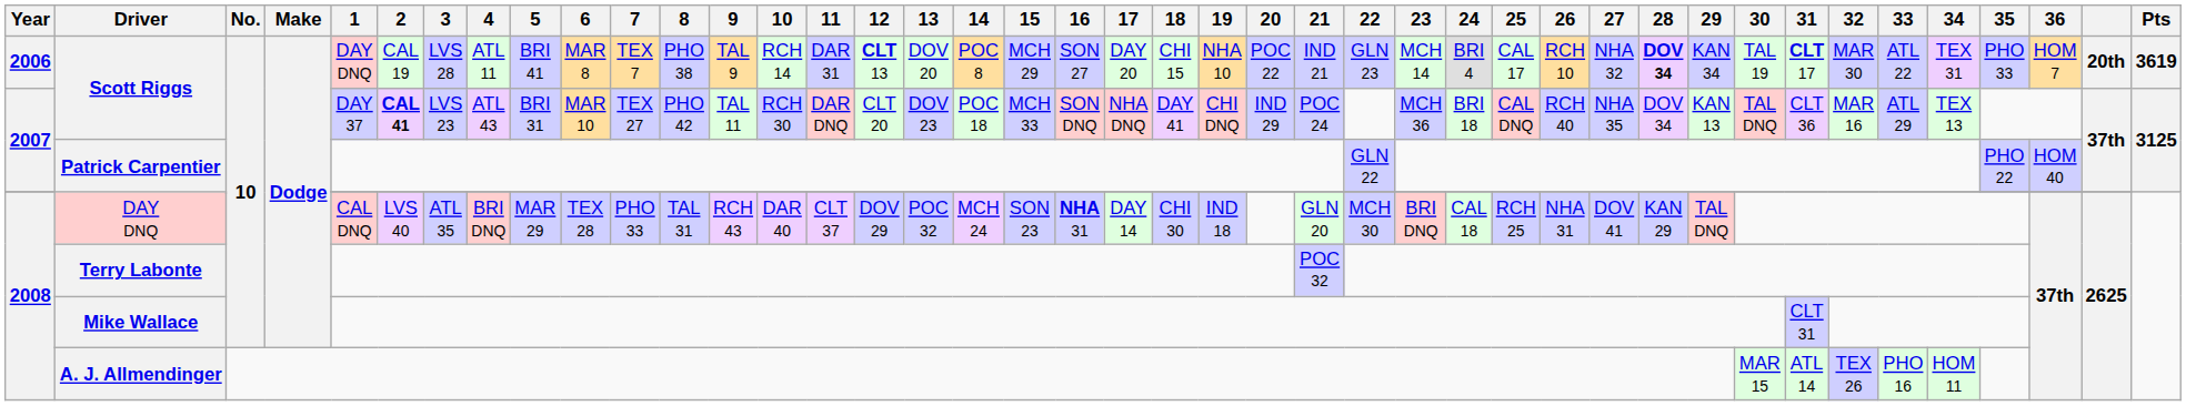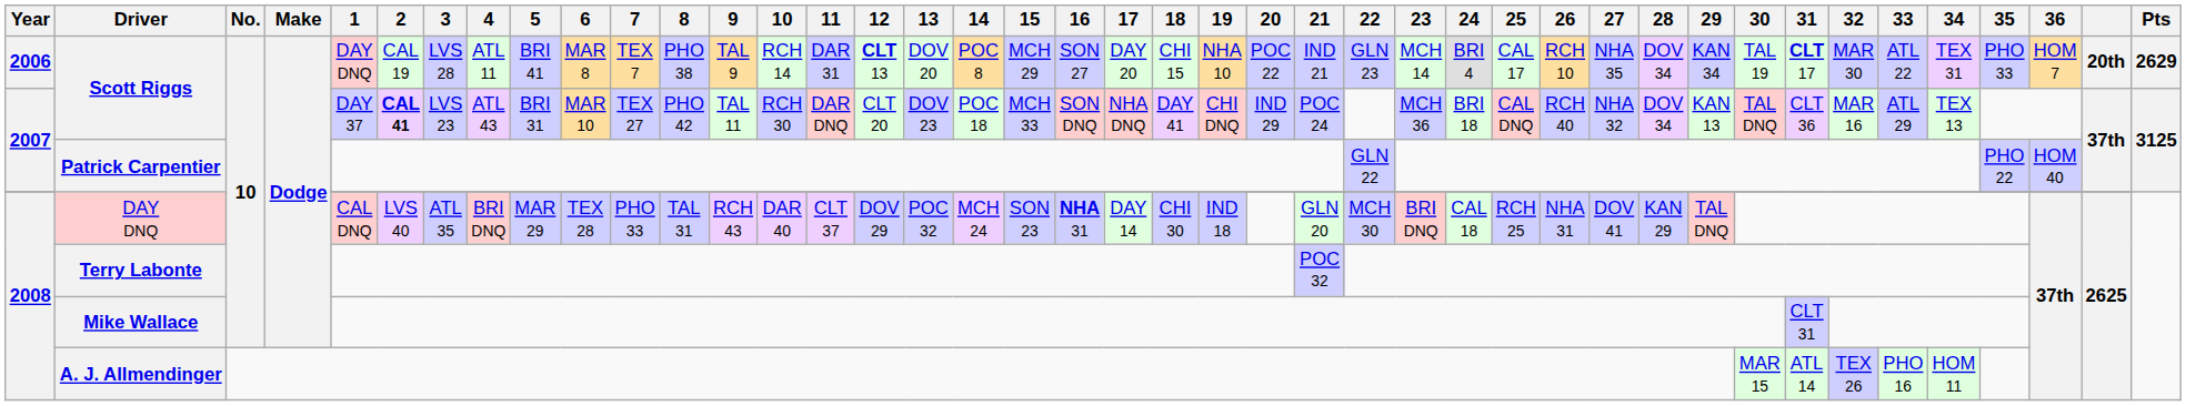 <table class="wikitable" style="text-align:center; font-size:75%">
 <tr>
 <th>Year</th>
 <th>Driver</th>
 <th>No.</th>
 <th>Make</th>
 <th>1</th>
 <th>2</th>
 <th>3</th>
 <th>4</th>
 <th>5</th>
 <th>6</th>
 <th>7</th>
 <th>8</th>
 <th>9</th>
 <th>10</th>
 <th>11</th>
 <th>12</th>
 <th>13</th>
 <th>14</th>
 <th>15</th>
 <th>16</th>
 <th>17</th>
 <th>18</th>
 <th>19</th>
 <th>20</th>
 <th>21</th>
 <th>22</th>
 <th>23</th>
 <th>24</th>
 <th>25</th>
 <th>26</th>
 <th>27</th>
 <th>28</th>
 <th>29</th>
 <th>30</th>
 <th>31</th>
 <th>32</th>
 <th>33</th>
 <th>34</th>
 <th>35</th>
 <th>36</th>
 <th></th>
 <th>Pts</th>
 </tr>
 <tr>
 <th><a href='#'>2006</a></th>
 <th rowspan=2><a href='#'>Scott Riggs</a></th>
 <th rowspan=7>10</th>
 <th rowspan=7><a href='#'>Dodge</a></th>
 <td style="background:#FFCFCF;"><a href='#'>DAY</a><br><small>DNQ</small></td>
 <td style="background:#DFFFDF;"><a href='#'>CAL</a><br><small>19</small></td>
 <td style="background:#CFCFFF;"><a href='#'>LVS</a><br><small>28</small></td>
 <td style="background:#DFFFDF;"><a href='#'>ATL</a><br><small>11</small></td>
 <td style="background:#CFCFFF;"><a href='#'>BRI</a><br><small>41</small></td>
 <td style="background:#FFDF9F;"><a href='#'>MAR</a><br><small>8</small></td>
 <td style="background:#FFDF9F;"><a href='#'>TEX</a><br><small>7</small></td>
 <td style="background:#CFCFFF;"><a href='#'>PHO</a><br><small>38</small></td>
 <td style="background:#FFDF9F;"><a href='#'>TAL</a><br><small>9</small></td>
 <td style="background:#DFFFDF;"><a href='#'>RCH</a><br><small>14</small></td>
 <td style="background:#CFCFFF;"><a href='#'>DAR</a><br><small>31</small></td>
 <td style="background:#DFFFDF;"><strong><a href='#'>CLT</a></strong><br><small>13</small></td>
 <td style="background:#DFFFDF;"><a href='#'>DOV</a><br><small>20</small></td>
 <td style="background:#FFDF9F;"><a href='#'>POC</a><br><small>8</small></td>
 <td style="background:#CFCFFF;"><a href='#'>MCH</a><br><small>29</small></td>
 <td style="background:#CFCFFF;"><a href='#'>SON</a><br><small>27</small></td>
 <td style="background:#DFFFDF;"><a href='#'>DAY</a><br><small>20</small></td>
 <td style="background:#DFFFDF;"><a href='#'>CHI</a><br><small>15</small></td>
 <td style="background:#FFDF9F;"><a href='#'>NHA</a><br><small>10</small></td>
 <td style="background:#CFCFFF;"><a href='#'>POC</a><br><small>22</small></td>
 <td style="background:#CFCFFF;"><a href='#'>IND</a><br><small>21</small></td>
 <td style="background:#CFCFFF;"><a href='#'>GLN</a><br><small>23</small></td>
 <td style="background:#DFFFDF;"><a href='#'>MCH</a><br><small>14</small></td>
 <td style="background:#DFDFDF;"><a href='#'>BRI</a><br><small>4</small></td>
 <td style="background:#DFFFDF;"><a href='#'>CAL</a><br><small>17</small></td>
 <td style="background:#FFDF9F;"><a href='#'>RCH</a><br><small>10</small></td>
-<td style="background:#CFCFFF;"><a href='#'>NHA</a><br><small>32</small></td>
-<td style="background:#EFCFFF;"><strong><a href='#'>DOV</a><br><small>34</small></strong></td>
+<td style="background:#CFCFFF;"><a href='#'>NHA</a><br><small>35</small></td>
+<td style="background:#EFCFFF;"><a href='#'>DOV</a><br><small>34</small></td>
 <td style="background:#CFCFFF;"><a href='#'>KAN</a><br><small>34</small></td>
 <td style="background:#DFFFDF;"><a href='#'>TAL</a><br><small>19</small></td>
 <td style="background:#DFFFDF;"><strong><a href='#'>CLT</a></strong><br><small>17</small></td>
 <td style="background:#CFCFFF;"><a href='#'>MAR</a><br><small>30</small></td>
 <td style="background:#CFCFFF;"><a href='#'>ATL</a><br><small>22</small></td>
 <td style="background:#EFCFFF;"><a href='#'>TEX</a><br><small>31</small></td>
 <td style="background:#CFCFFF;"><a href='#'>PHO</a><br><small>33</small></td>
 <td style="background:#FFDF9F;"><a href='#'>HOM</a><br><small>7</small></td>
 <th>20th</th>
-<th>3619</th>
+<th>2629</th>
 </tr>
 <tr>
 <th rowspan=2><a href='#'>2007</a></th>
 <td style="background:#CFCFFF;"><a href='#'>DAY</a><br><small>37</small></td>
 <td style="background:#EFCFFF;"><strong><a href='#'>CAL</a><br><small>41</small></strong></td>
 <td style="background:#CFCFFF;"><a href='#'>LVS</a><br><small>23</small></td>
 <td style="background:#EFCFFF;"><a href='#'>ATL</a><br><small>43</small></td>
 <td style="background:#CFCFFF;"><a href='#'>BRI</a><br><small>31</small></td>
 <td style="background:#FFDF9F;"><a href='#'>MAR</a><br><small>10</small></td>
 <td style="background:#CFCFFF;"><a href='#'>TEX</a><br><small>27</small></td>
 <td style="background:#CFCFFF;"><a href='#'>PHO</a><br><small>42</small></td>
 <td style="background:#DFFFDF;"><a href='#'>TAL</a><br><small>11</small></td>
 <td style="background:#CFCFFF;"><a href='#'>RCH</a><br><small>30</small></td>
 <td style="background:#FFCFCF;"><a href='#'>DAR</a><br><small>DNQ</small></td>
 <td style="background:#DFFFDF;"><a href='#'>CLT</a><br><small>20</small></td>
 <td style="background:#CFCFFF;"><a href='#'>DOV</a><br><small>23</small></td>
 <td style="background:#DFFFDF;"><a href='#'>POC</a><br><small>18</small></td>
 <td style="background:#CFCFFF;"><a href='#'>MCH</a><br><small>33</small></td>
 <td style="background:#FFCFCF;"><a href='#'>SON</a><br><small>DNQ</small></td>
 <td style="background:#FFCFCF;"><a href='#'>NHA</a><br><small>DNQ</small></td>
 <td style="background:#EFCFFF;"><a href='#'>DAY</a><br><small>41</small></td>
 <td style="background:#FFCFCF;"><a href='#'>CHI</a><br><small>DNQ</small></td>
 <td style="background:#CFCFFF;"><a href='#'>IND</a><br><small>29</small></td>
 <td style="background:#CFCFFF;"><a href='#'>POC</a><br><small>24</small></td>
 <td colspan=1></td>
 <td style="background:#CFCFFF;"><a href='#'>MCH</a><br><small>36</small></td>
 <td style="background:#DFFFDF;"><a href='#'>BRI</a><br><small>18</small></td>
 <td style="background:#FFCFCF;"><a href='#'>CAL</a><br><small>DNQ</small></td>
 <td style="background:#CFCFFF;"><a href='#'>RCH</a><br><small>40</small></td>
-<td style="background:#CFCFFF;"><a href='#'>NHA</a><br><small>35</small></td>
+<td style="background:#CFCFFF;"><a href='#'>NHA</a><br><small>32</small></td>
 <td style="background:#EFCFFF;"><a href='#'>DOV</a><br><small>34</small></td>
 <td style="background:#DFFFDF;"><a href='#'>KAN</a><br><small>13</small></td>
 <td style="background:#FFCFCF;"><a href='#'>TAL</a><br><small>DNQ</small></td>
 <td style="background:#EFCFFF;"><a href='#'>CLT</a><br><small>36</small></td>
 <td style="background:#DFFFDF;"><a href='#'>MAR</a><br><small>16</small></td>
 <td style="background:#CFCFFF;"><a href='#'>ATL</a><br><small>29</small></td>
 <td style="background:#DFFFDF;"><a href='#'>TEX</a><br><small>13</small></td>
 <td colspan=2></td>
 <th rowspan=2>37th</th>
 <th rowspan=2>3125</th>
 </tr>
 <tr>
 <th rowspan=2><a href='#'>Patrick Carpentier</a></th>
 <td colspan=21></td>
 <td style="background:#CFCFFF;"><a href='#'>GLN</a><br><small>22</small></td>
 <td colspan=12></td>
 <td style="background:#CFCFFF;"><a href='#'>PHO</a><br><small>22</small></td>
 <td style="background:#CFCFFF;"><a href='#'>HOM</a><br><small>40</small></td>
 </tr>
 <tr>
 </tr>
 <tr>
 <th rowspan=4><a href='#'>2008</a></th>
 <td style="background:#FFCFCF;"><a href='#'>DAY</a><br><small>DNQ</small></td>
 <td style="background:#FFCFCF;"><a href='#'>CAL</a><br><small>DNQ</small></td>
 <td style="background:#EFCFFF;"><a href='#'>LVS</a><br><small>40</small></td>
 <td style="background:#CFCFFF;"><a href='#'>ATL</a><br><small>35</small></td>
 <td style="background:#FFCFCF;"><a href='#'>BRI</a><br><small>DNQ</small></td>
 <td style="background:#CFCFFF;"><a href='#'>MAR</a><br><small>29</small></td>
 <td style="background:#CFCFFF;"><a href='#'>TEX</a><br><small>28</small></td>
 <td style="background:#CFCFFF;"><a href='#'>PHO</a><br><small>33</small></td>
 <td style="background:#CFCFFF;"><a href='#'>TAL</a><br><small>31</small></td>
 <td style="background:#EFCFFF;"><a href='#'>RCH</a><br><small>43</small></td>
 <td style="background:#EFCFFF;"><a href='#'>DAR</a><br><small>40</small></td>
 <td style="background:#EFCFFF;"><a href='#'>CLT</a><br><small>37</small></td>
 <td style="background:#CFCFFF;"><a href='#'>DOV</a><br><small>29</small></td>
 <td style="background:#CFCFFF;"><a href='#'>POC</a><br><small>32</small></td>
 <td style="background:#EFCFFF;"><a href='#'>MCH</a><br><small>24</small></td>
 <td style="background:#CFCFFF;"><a href='#'>SON</a><br><small>23</small></td>
 <td style="background:#CFCFFF;"><strong><a href='#'>NHA</a></strong><br><small>31</small></td>
 <td style="background:#DFFFDF;"><a href='#'>DAY</a><br><small>14</small></td>
 <td style="background:#CFCFFF;"><a href='#'>CHI</a><br><small>30</small></td>
 <td style="background:#CFCFFF;"><a href='#'>IND</a><br><small>18</small></td>
 <td></td>
 <td style="background:#DFFFDF;"><a href='#'>GLN</a><br><small>20</small></td>
 <td style="background:#CFCFFF;"><a href='#'>MCH</a><br><small>30</small></td>
 <td style="background:#FFCFCF;"><a href='#'>BRI</a><br><small>DNQ</small></td>
 <td style="background:#DFFFDF;"><a href='#'>CAL</a><br><small>18</small></td>
 <td style="background:#CFCFFF;"><a href='#'>RCH</a><br><small>25</small></td>
 <td style="background:#CFCFFF;"><a href='#'>NHA</a><br><small>31</small></td>
 <td style="background:#CFCFFF;"><a href='#'>DOV</a><br><small>41</small></td>
 <td style="background:#CFCFFF;"><a href='#'>KAN</a><br><small>29</small></td>
 <td style="background:#FFCFCF;"><a href='#'>TAL</a><br><small>DNQ</small></td>
 <td colspan=6></td>
 <th rowspan=4>37th</th>
 <th rowspan=4>2625</th>
 </tr>
 <tr>
 <th><a href='#'>Terry Labonte</a></th>
 <td colspan=20></td>
 <td style="background:#CFCFFF;"><a href='#'>POC</a><br><small>32</small></td>
 <td colspan=15></td>
 </tr>
 <tr>
 <th><a href='#'>Mike Wallace</a></th>
 <td colspan=30></td>
 <td style="background:#CFCFFF;"><a href='#'>CLT</a><br><small>31</small></td>
 <td colspan=5></td>
 </tr>
 <tr>
 <th><a href='#'>A. J. Allmendinger</a></th>
 <td colspan=31></td>
 <td style="background:#DFFFDF;"><a href='#'>MAR</a><br><small>15</small></td>
 <td style="background:#DFFFDF;"><a href='#'>ATL</a><br><small>14</small></td>
 <td style="background:#CFCFFF;"><a href='#'>TEX</a><br><small>26</small></td>
 <td style="background:#DFFFDF;"><a href='#'>PHO</a><br><small>16</small></td>
 <td style="background:#DFFFDF;"><a href='#'>HOM</a><br><small>11</small></td>
 </tr>
 </table>
